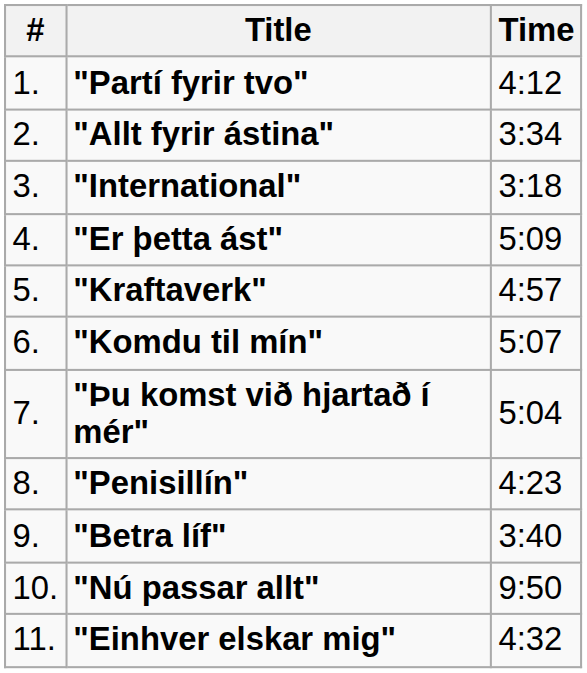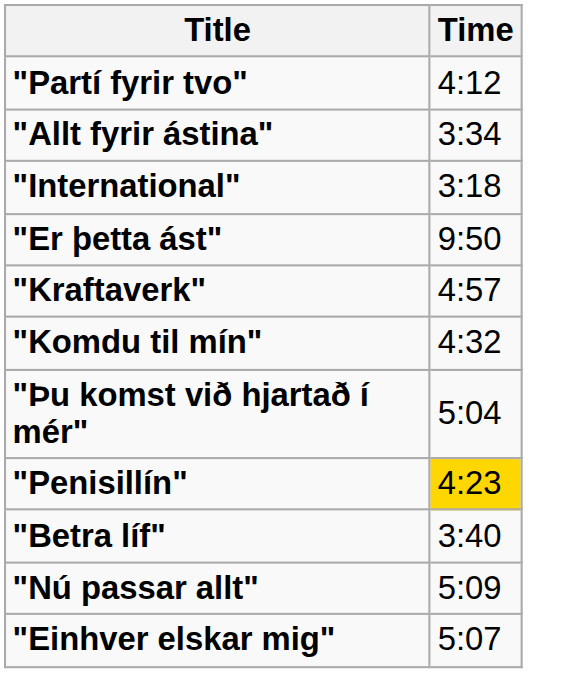 <table class="wikitable">
 <tr>
-<th>#</th>
 <th width="200">Title</th>
 <th>Time</th>
 </tr>
 <tr>
-<td>1.</td>
 <td><strong>"Partí fyrir tvo"</strong></td>
 <td>4:12</td>
 </tr>
 <tr>
-<td>2.</td>
 <td><strong>"Allt fyrir ástina"</strong></td>
 <td>3:34</td>
 </tr>
 <tr>
-<td>3.</td>
 <td><strong>"International"</strong></td>
 <td>3:18</td>
 </tr>
 <tr>
-<td>4.</td>
 <td><strong>"Er þetta ást"</strong></td>
-<td>5:09</td>
+<td>9:50</td>
 </tr>
 <tr>
-<td>5.</td>
 <td><strong>"Kraftaverk"</strong></td>
 <td>4:57</td>
 </tr>
 <tr>
-<td>6.</td>
 <td><strong>"Komdu til mín"</strong></td>
-<td>5:07</td>
+<td>4:32</td>
 </tr>
 <tr>
-<td>7.</td>
 <td><strong>"Þu komst við hjartað í mér"</strong></td>
 <td>5:04</td>
 </tr>
 <tr>
-<td>8.</td>
 <td><strong>"Penisillín"</strong></td>
-<td>4:23</td>
+<td style="background: gold;">4:23</td>
 </tr>
 <tr>
-<td>9.</td>
 <td><strong>"Betra líf"</strong></td>
 <td>3:40</td>
 </tr>
 <tr>
-<td>10.</td>
 <td><strong>"Nú passar allt"</strong></td>
-<td>9:50</td>
+<td>5:09</td>
 </tr>
 <tr>
-<td>11.</td>
 <td><strong>"Einhver elskar mig"</strong></td>
-<td>4:32</td>
+<td>5:07</td>
 </tr>
 </table>
